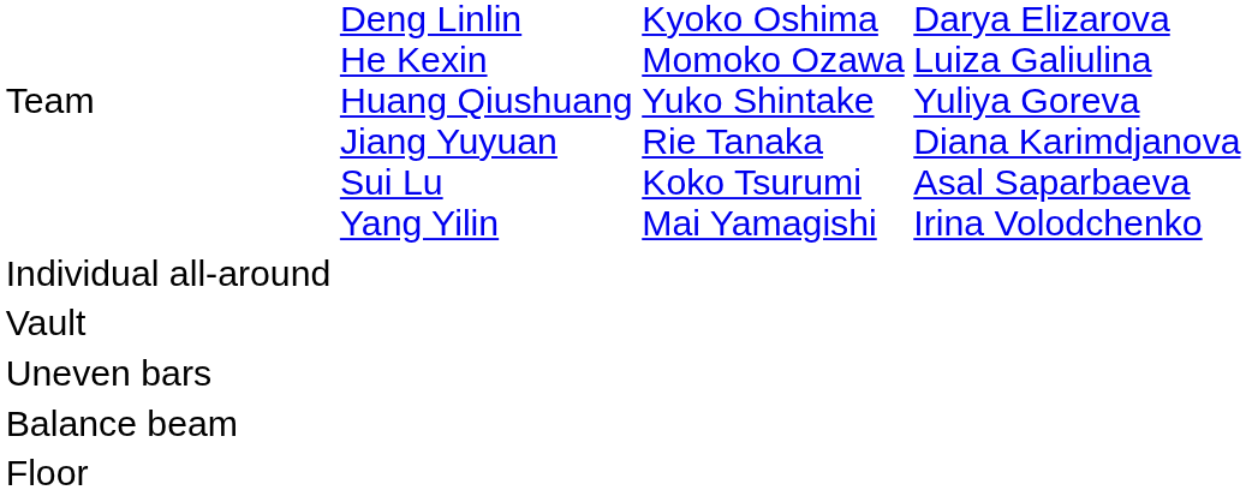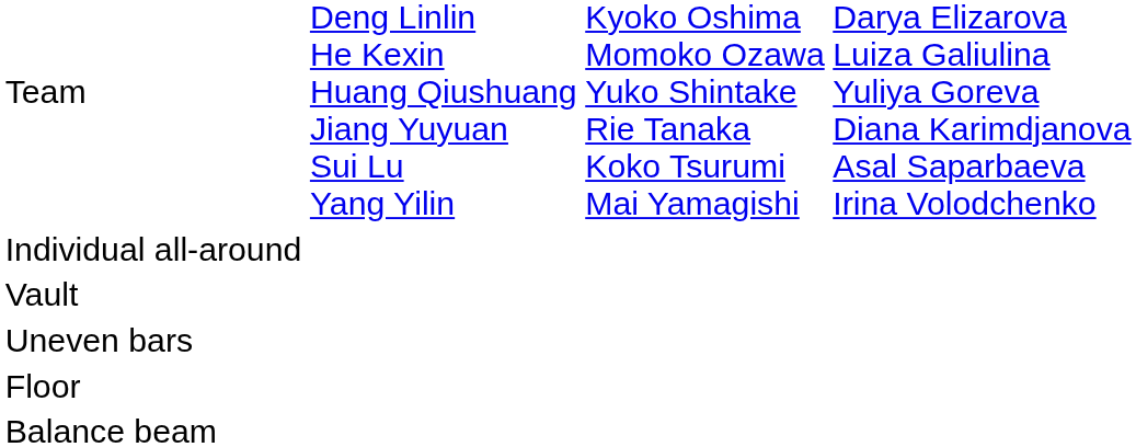 <table>
 <tr>
 <td>Team<br></td>
 <td><br><a href='#'>Deng Linlin</a><br><a href='#'>He Kexin</a><br><a href='#'>Huang Qiushuang</a><br><a href='#'>Jiang Yuyuan</a><br><a href='#'>Sui Lu</a><br><a href='#'>Yang Yilin</a></td>
 <td><br><a href='#'>Kyoko Oshima</a><br><a href='#'>Momoko Ozawa</a><br><a href='#'>Yuko Shintake</a><br><a href='#'>Rie Tanaka</a><br><a href='#'>Koko Tsurumi</a><br><a href='#'>Mai Yamagishi</a></td>
 <td><br><a href='#'>Darya Elizarova</a><br><a href='#'>Luiza Galiulina</a><br><a href='#'>Yuliya Goreva</a><br><a href='#'>Diana Karimdjanova</a><br><a href='#'>Asal Saparbaeva</a><br><a href='#'>Irina Volodchenko</a></td>
 </tr>
 <tr>
 <td>Individual all-around<br></td>
 <td></td>
 <td></td>
 <td></td>
 </tr>
 <tr>
 <td>Vault<br></td>
 <td></td>
 <td></td>
 <td></td>
 </tr>
 <tr>
 <td>Uneven bars<br></td>
 <td></td>
 <td></td>
 <td></td>
 </tr>
 <tr>
+<td>Floor<br></td>
+<td></td>
+<td></td>
+<td></td>
+</tr>
+<tr>
 <td>Balance beam<br></td>
 <td></td>
 <td></td>
 <td></td>
 </tr>
-<tr>
-<td>Floor<br></td>
-<td></td>
-<td></td>
-<td></td>
-</tr>
 </table>
